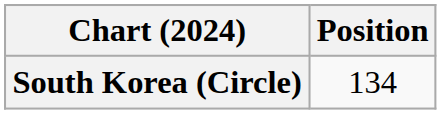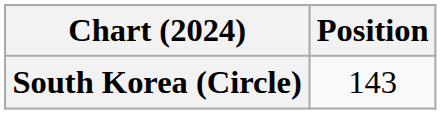 <table class="wikitable plainrowheaders" style="text-align:center">
 <tr>
 <th scope="col">Chart (2024)</th>
 <th scope="col">Position</th>
 </tr>
 <tr>
 <th scope="row">South Korea (Circle)</th>
-<td>134</td>
+<td>143</td>
 </tr>
 </table>
